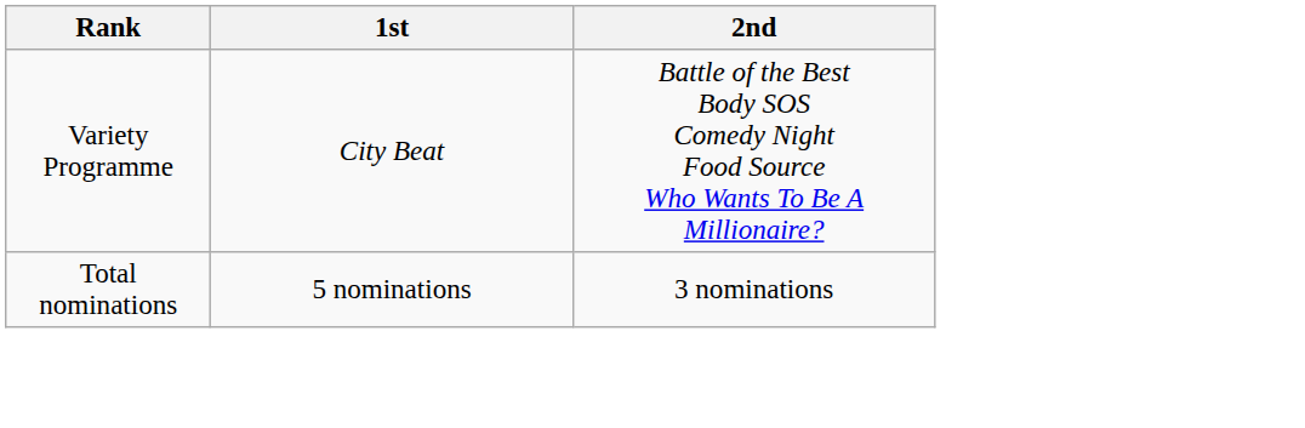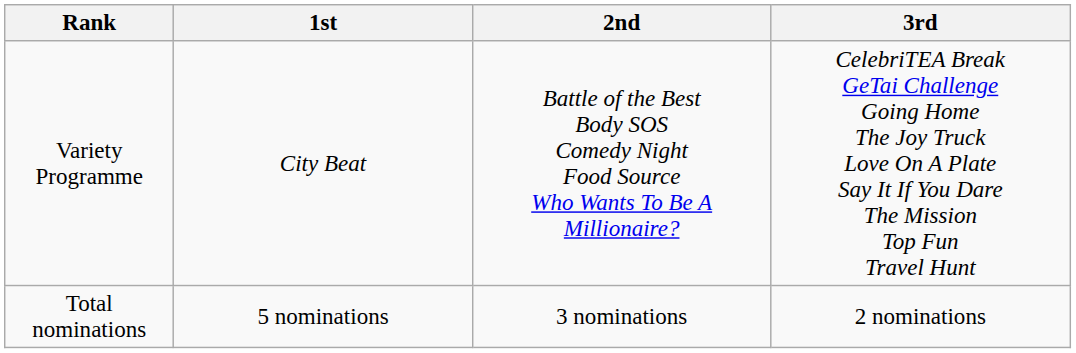 <table class="wikitable" border="1">
 <tr>
 <th width="110">Rank</th>
 <th width="200">1st</th>
 <th width="200">2nd</th>
+<th width="200">3rd</th>
 </tr>
 <tr align=center>
 <td>Variety Programme</td>
 <td><em>City Beat</em></td>
 <td><em>Battle of the Best</em> <br> <em>Body SOS</em> <br> <em>Comedy Night</em> <br> <em>Food Source</em> <br> <em><a href='#'>Who Wants To Be A Millionaire?</a></em></td>
+<td><em>CelebriTEA Break</em> <br> <em><a href='#'>GeTai Challenge</a></em> <br> <em>Going Home</em> <br> <em>The Joy Truck</em> <br> <em>Love On A Plate</em> <br> <em>Say It If You Dare</em> <br> <em>The Mission</em> <br> <em>Top Fun</em> <br> <em>Travel Hunt</em></td>
 </tr>
 <tr align=center>
 <td>Total nominations</td>
 <td>5 nominations</td>
 <td>3 nominations</td>
+<td>2 nominations</td>
 </tr>
 </table>
